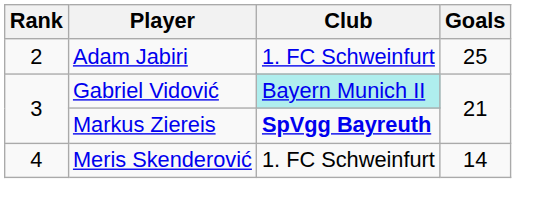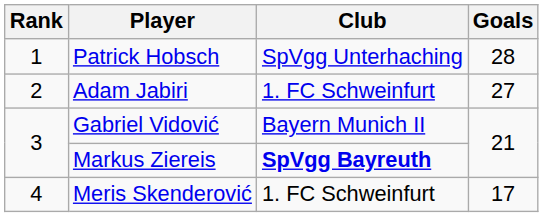 <table class="wikitable" style="text-align:center">
 <tr>
 <th>Rank</th>
 <th>Player</th>
 <th>Club</th>
 <th>Goals</th>
 </tr>
 <tr>
+<td>1</td>
+<td align="left"> <a href='#'>Patrick Hobsch</a></td>
+<td align="left"><a href='#'>SpVgg Unterhaching</a></td>
+<td>28</td>
+</tr>
+<tr>
 <td>2</td>
 <td align="left"> <a href='#'>Adam Jabiri</a></td>
 <td align="left"><a href='#'>1. FC Schweinfurt</a></td>
-<td>25</td>
+<td>27</td>
 </tr>
 <tr>
 <td rowspan=2>3</td>
 <td align="left"> <a href='#'>Gabriel Vidović</a></td>
-<td align="left" style="background: paleturquoise;"><a href='#'>Bayern Munich II</a></td>
+<td align="left"><a href='#'>Bayern Munich II</a></td>
 <td rowspan=2>21</td>
 </tr>
 <tr>
 <td align="left"> <a href='#'>Markus Ziereis</a></td>
 <td align="left"><strong><a href='#'>SpVgg Bayreuth</a></strong></td>
 </tr>
 <tr>
 <td>4</td>
 <td align="left"> <a href='#'>Meris Skenderović</a></td>
 <td align="left">1. FC Schweinfurt</td>
-<td>14</td>
+<td>17</td>
 </tr>
 </table>
